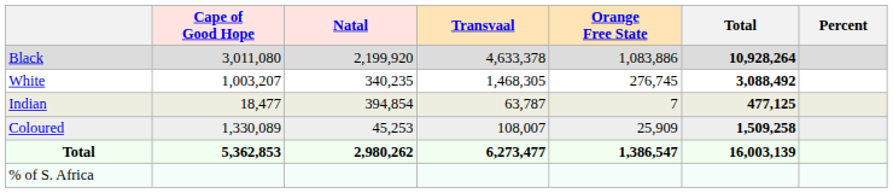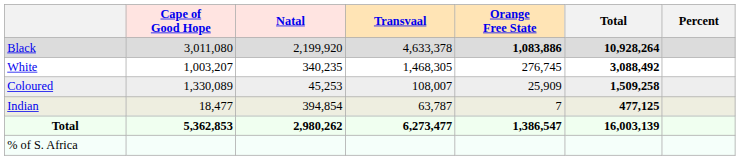 <table class="wikitable" width="60%">
 <tr style="text-align:center">
 <th></th>
 <td width="15%" bgcolor="mistyrose"><strong><a href='#'>Cape of <br>Good Hope</a></strong></td>
 <td width="15%" bgcolor="mistyrose"><strong><a href='#'>Natal</a></strong></td>
 <td width="15%" bgcolor="moccasin"><strong><a href='#'>Transvaal</a></strong></td>
 <td width="15%" bgcolor="moccasin"><strong><a href='#'>Orange <br> Free State</a></strong></td>
 <th>Total</th>
 <th>Percent</th>
 </tr>
 <tr style="text-align:right; background:gainsboro;">
 <td style="text-align:left;"><a href='#'>Black</a></td>
 <td>3,011,080</td>
 <td>2,199,920</td>
 <td>4,633,378</td>
-<td>1,083,886</td>
+<td><strong>1,083,886</strong></td>
 <td><strong>10,928,264</strong></td>
 <td></td>
 </tr>
 <tr style="text-align:right; background:white;">
 <td style="text-align:left; "><a href='#'>White</a></td>
 <td>1,003,207</td>
 <td>340,235</td>
 <td>1,468,305</td>
 <td>276,745</td>
 <td><strong>3,088,492</strong></td>
 <td></td>
 </tr>
+<tr style="text-align:right; background:#eeeeee">
+<td style="text-align:left;"><a href='#'>Coloured</a></td>
+<td>1,330,089</td>
+<td>45,253</td>
+<td>108,007</td>
+<td>25,909</td>
+<td><strong>1,509,258</strong></td>
+<td></td>
+</tr>
 <tr style="text-align:right; background:#EEEEE0">
 <td style="text-align:left; "><a href='#'>Indian</a></td>
 <td>18,477</td>
 <td>394,854</td>
 <td>63,787</td>
 <td>7</td>
 <td><strong>477,125</strong></td>
-<td></td>
-</tr>
-<tr style="text-align:right; background:#eeeeee">
-<td style="text-align:left;"><a href='#'>Coloured</a></td>
-<td>1,330,089</td>
-<td>45,253</td>
-<td>108,007</td>
-<td>25,909</td>
-<td><strong>1,509,258</strong></td>
 <td></td>
 </tr>
 <tr style="text-align:right; background:honeydew;">
 <td style="text-align:center;"><strong>Total</strong></td>
 <td><strong>5,362,853</strong></td>
 <td><strong>2,980,262</strong></td>
 <td><strong>6,273,477</strong></td>
 <td><strong>1,386,547</strong></td>
 <td><strong>16,003,139</strong></td>
 <td></td>
 </tr>
 <tr style="text-align:right; background:mintcream;">
 <td align="left">% of S. Africa</td>
 <td></td>
 <td></td>
 <td></td>
 <td></td>
 <td></td>
 <td></td>
 </tr>
 </table>
